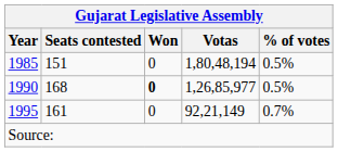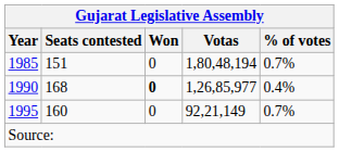 <table class="wikitable">
 <tr>
 <th colspan="5"><a href='#'>Gujarat Legislative Assembly</a></th>
 </tr>
 <tr>
 <th>Year</th>
 <th>Seats contested</th>
 <th>Won</th>
 <th>Votas</th>
 <th>% of votes</th>
 </tr>
 <tr>
 <td><a href='#'>1985</a></td>
 <td>151</td>
 <td>0</td>
 <td>1,80,48,194</td>
-<td>0.5%</td>
+<td>0.7%</td>
 </tr>
 <tr>
 <td><a href='#'>1990</a></td>
 <td>168</td>
 <td><strong>0</strong></td>
 <td>1,26,85,977</td>
-<td>0.5%</td>
+<td>0.4%</td>
 </tr>
 <tr>
 <td><a href='#'>1995</a></td>
-<td>161</td>
+<td>160</td>
 <td>0</td>
 <td>92,21,149</td>
 <td>0.7%</td>
 </tr>
 <tr>
 <td colspan="5">Source: </td>
 </tr>
 </table>
